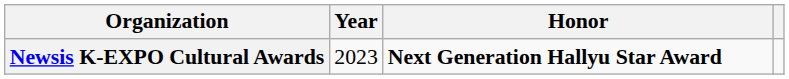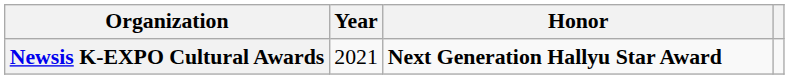 <table class="wikitable sortable plainrowheaders">
 <tr>
 <th scope="col">Organization</th>
 <th scope="col">Year</th>
 <th width="280">Honor</th>
 <th scope="col" class="unsortable"></th>
 </tr>
 <tr>
 <th scope="row"><a href='#'>Newsis</a> K-EXPO Cultural Awards</th>
-<td>2023</td>
+<td>2021</td>
 <td><strong>Next Generation Hallyu Star Award</strong></td>
 <td style="text-align:center;"></td>
 </tr>
 </table>
